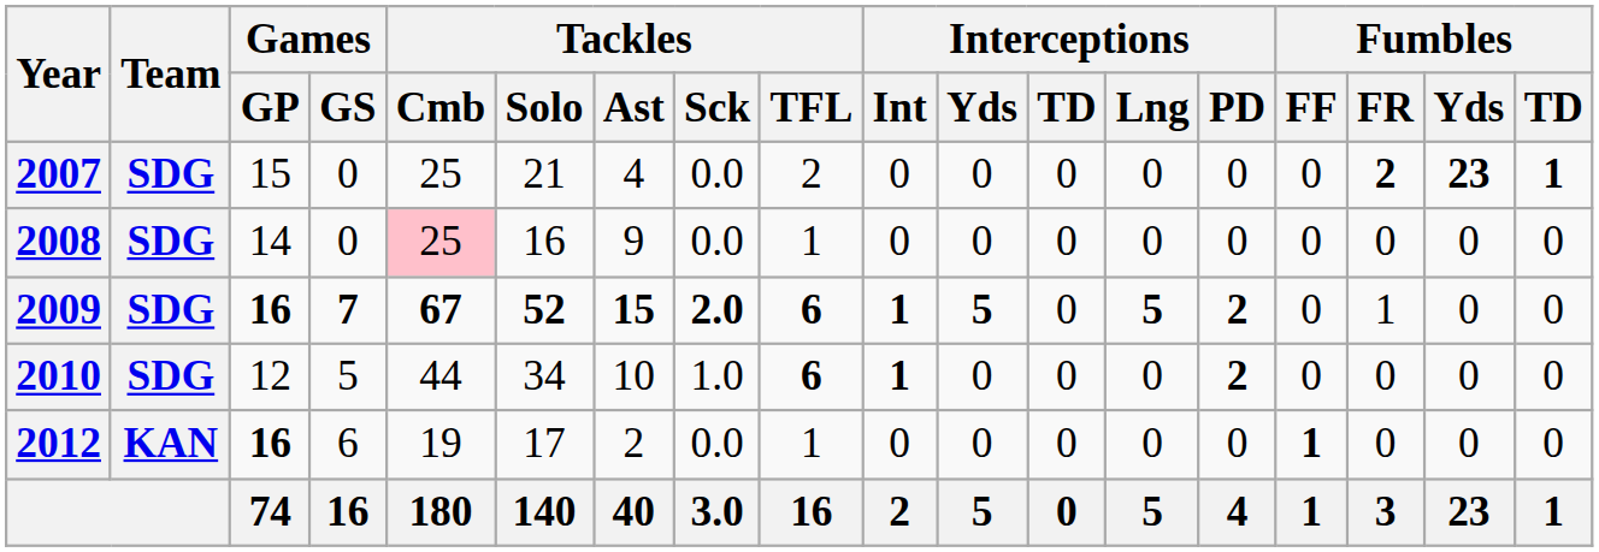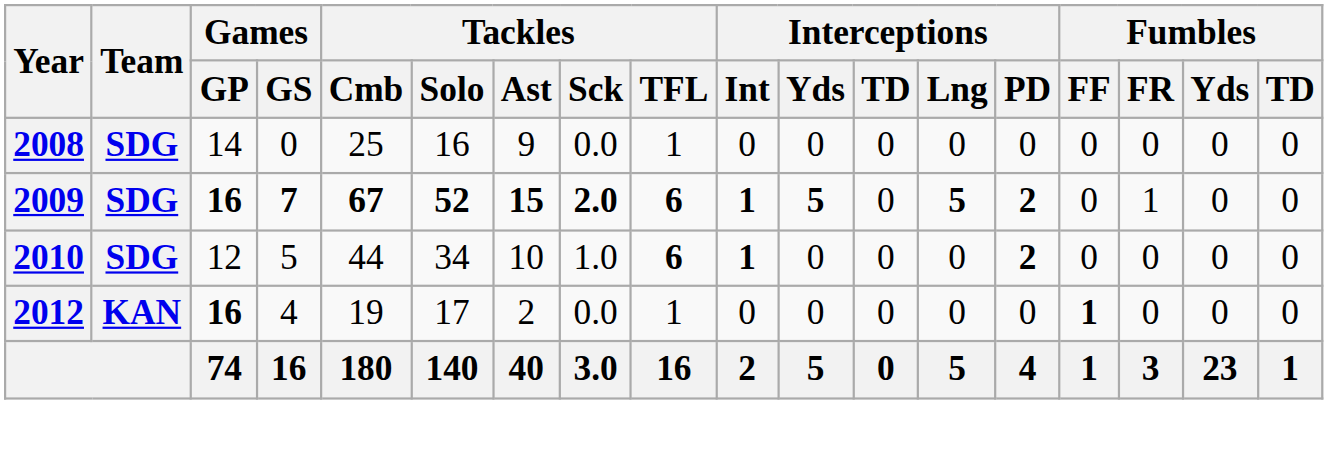 <table class="wikitable" style="text-align:center">
 <tr>
 <th rowspan="2">Year</th>
 <th rowspan="2">Team</th>
 <th colspan="2">Games</th>
 <th colspan="5">Tackles</th>
 <th colspan="5">Interceptions</th>
 <th colspan="4">Fumbles</th>
 </tr>
 <tr>
 <th>GP</th>
 <th>GS</th>
 <th>Cmb</th>
 <th>Solo</th>
 <th>Ast</th>
 <th>Sck</th>
 <th>TFL</th>
 <th>Int</th>
 <th>Yds</th>
 <th>TD</th>
 <th>Lng</th>
 <th>PD</th>
 <th>FF</th>
 <th>FR</th>
 <th>Yds</th>
 <th>TD</th>
 </tr>
 <tr>
-<th><a href='#'>2007</a></th>
-<th><a href='#'>SDG</a></th>
-<td>15</td>
-<td>0</td>
-<td>25</td>
-<td>21</td>
-<td>4</td>
-<td>0.0</td>
-<td>2</td>
-<td>0</td>
-<td>0</td>
-<td>0</td>
-<td>0</td>
-<td>0</td>
-<td>0</td>
-<td><strong>2</strong></td>
-<td><strong>23</strong></td>
-<td><strong>1</strong></td>
-</tr>
-<tr>
 <th><a href='#'>2008</a></th>
 <th><a href='#'>SDG</a></th>
 <td>14</td>
 <td>0</td>
-<td style="background: pink;">25</td>
+<td>25</td>
 <td>16</td>
 <td>9</td>
 <td>0.0</td>
 <td>1</td>
 <td>0</td>
 <td>0</td>
 <td>0</td>
 <td>0</td>
 <td>0</td>
 <td>0</td>
 <td>0</td>
 <td>0</td>
 <td>0</td>
 </tr>
 <tr>
 <th><a href='#'>2009</a></th>
 <th><a href='#'>SDG</a></th>
 <td><strong>16</strong></td>
 <td><strong>7</strong></td>
 <td><strong>67</strong></td>
 <td><strong>52</strong></td>
 <td><strong>15</strong></td>
 <td><strong>2.0</strong></td>
 <td><strong>6</strong></td>
 <td><strong>1</strong></td>
 <td><strong>5</strong></td>
 <td>0</td>
 <td><strong>5</strong></td>
 <td><strong>2</strong></td>
 <td>0</td>
 <td>1</td>
 <td>0</td>
 <td>0</td>
 </tr>
 <tr>
 <th><a href='#'>2010</a></th>
 <th><a href='#'>SDG</a></th>
 <td>12</td>
 <td>5</td>
 <td>44</td>
 <td>34</td>
 <td>10</td>
 <td>1.0</td>
 <td><strong>6</strong></td>
 <td><strong>1</strong></td>
 <td>0</td>
 <td>0</td>
 <td>0</td>
 <td><strong>2</strong></td>
 <td>0</td>
 <td>0</td>
 <td>0</td>
 <td>0</td>
 </tr>
 <tr>
 <th><a href='#'>2012</a></th>
 <th><a href='#'>KAN</a></th>
 <td><strong>16</strong></td>
-<td>6</td>
+<td>4</td>
 <td>19</td>
 <td>17</td>
 <td>2</td>
 <td>0.0</td>
 <td>1</td>
 <td>0</td>
 <td>0</td>
 <td>0</td>
 <td>0</td>
 <td>0</td>
 <td><strong>1</strong></td>
 <td>0</td>
 <td>0</td>
 <td>0</td>
 </tr>
 <tr>
 <th colspan="2"></th>
 <th>74</th>
 <th>16</th>
 <th>180</th>
 <th>140</th>
 <th>40</th>
 <th>3.0</th>
 <th>16</th>
 <th>2</th>
 <th>5</th>
 <th>0</th>
 <th>5</th>
 <th>4</th>
 <th>1</th>
 <th>3</th>
 <th>23</th>
 <th>1</th>
 </tr>
 </table>
